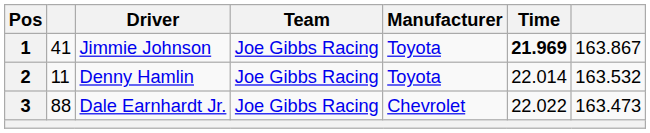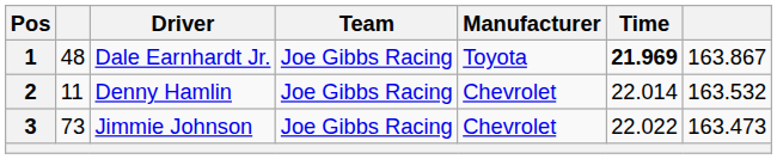 <table class="wikitable" style="font-size:95%">
 <tr>
 <th>Pos</th>
 <th></th>
 <th>Driver</th>
 <th>Team</th>
 <th>Manufacturer</th>
 <th>Time</th>
 <th></th>
 </tr>
 <tr>
 <th>1</th>
-<td>41</td>
-<td><a href='#'>Jimmie Johnson</a></td>
+<td>48</td>
+<td><a href='#'>Dale Earnhardt Jr.</a></td>
 <td><a href='#'>Joe Gibbs Racing</a></td>
 <td><a href='#'>Toyota</a></td>
 <td><strong>21.969</strong></td>
 <td>163.867</td>
 </tr>
 <tr>
 <th>2</th>
 <td>11</td>
 <td><a href='#'>Denny Hamlin</a></td>
 <td><a href='#'>Joe Gibbs Racing</a></td>
-<td><a href='#'>Toyota</a></td>
+<td><a href='#'>Chevrolet</a></td>
 <td>22.014</td>
 <td>163.532</td>
 </tr>
 <tr>
 <th>3</th>
-<td>88</td>
-<td><a href='#'>Dale Earnhardt Jr.</a></td>
+<td>73</td>
+<td><a href='#'>Jimmie Johnson</a></td>
 <td><a href='#'>Joe Gibbs Racing</a></td>
 <td><a href='#'>Chevrolet</a></td>
 <td>22.022</td>
 <td>163.473</td>
 </tr>
 <tr>
 <th colspan="7"></th>
 </tr>
 </table>
